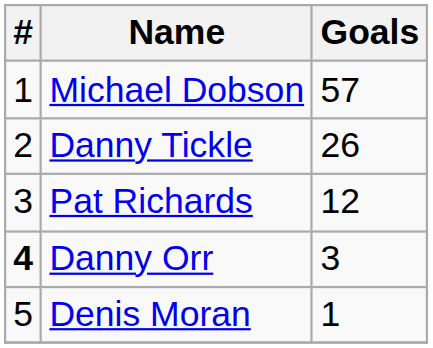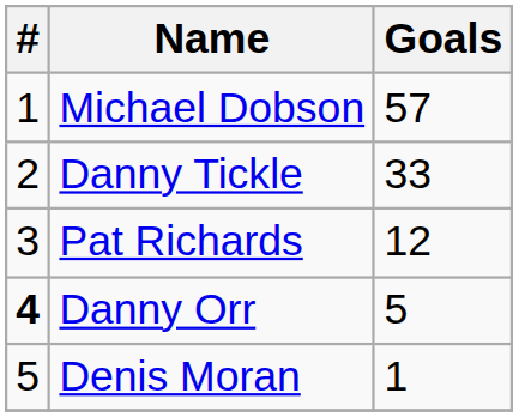 <table class="wikitable" style="text-align:left;">
 <tr>
 <th>#</th>
 <th>Name</th>
 <th>Goals</th>
 </tr>
 <tr>
 <td>1</td>
 <td><a href='#'>Michael Dobson</a></td>
 <td>57</td>
 </tr>
 <tr>
 <td>2</td>
 <td><a href='#'>Danny Tickle</a></td>
-<td>26</td>
+<td>33</td>
 </tr>
 <tr>
 <td>3</td>
 <td><a href='#'>Pat Richards</a></td>
 <td>12</td>
 </tr>
 <tr>
 <td><strong>4</strong></td>
 <td><a href='#'>Danny Orr</a></td>
-<td>3</td>
+<td>5</td>
 </tr>
 <tr>
 <td>5</td>
 <td><a href='#'>Denis Moran</a></td>
 <td>1</td>
 </tr>
 <tr>
 </tr>
 </table>
